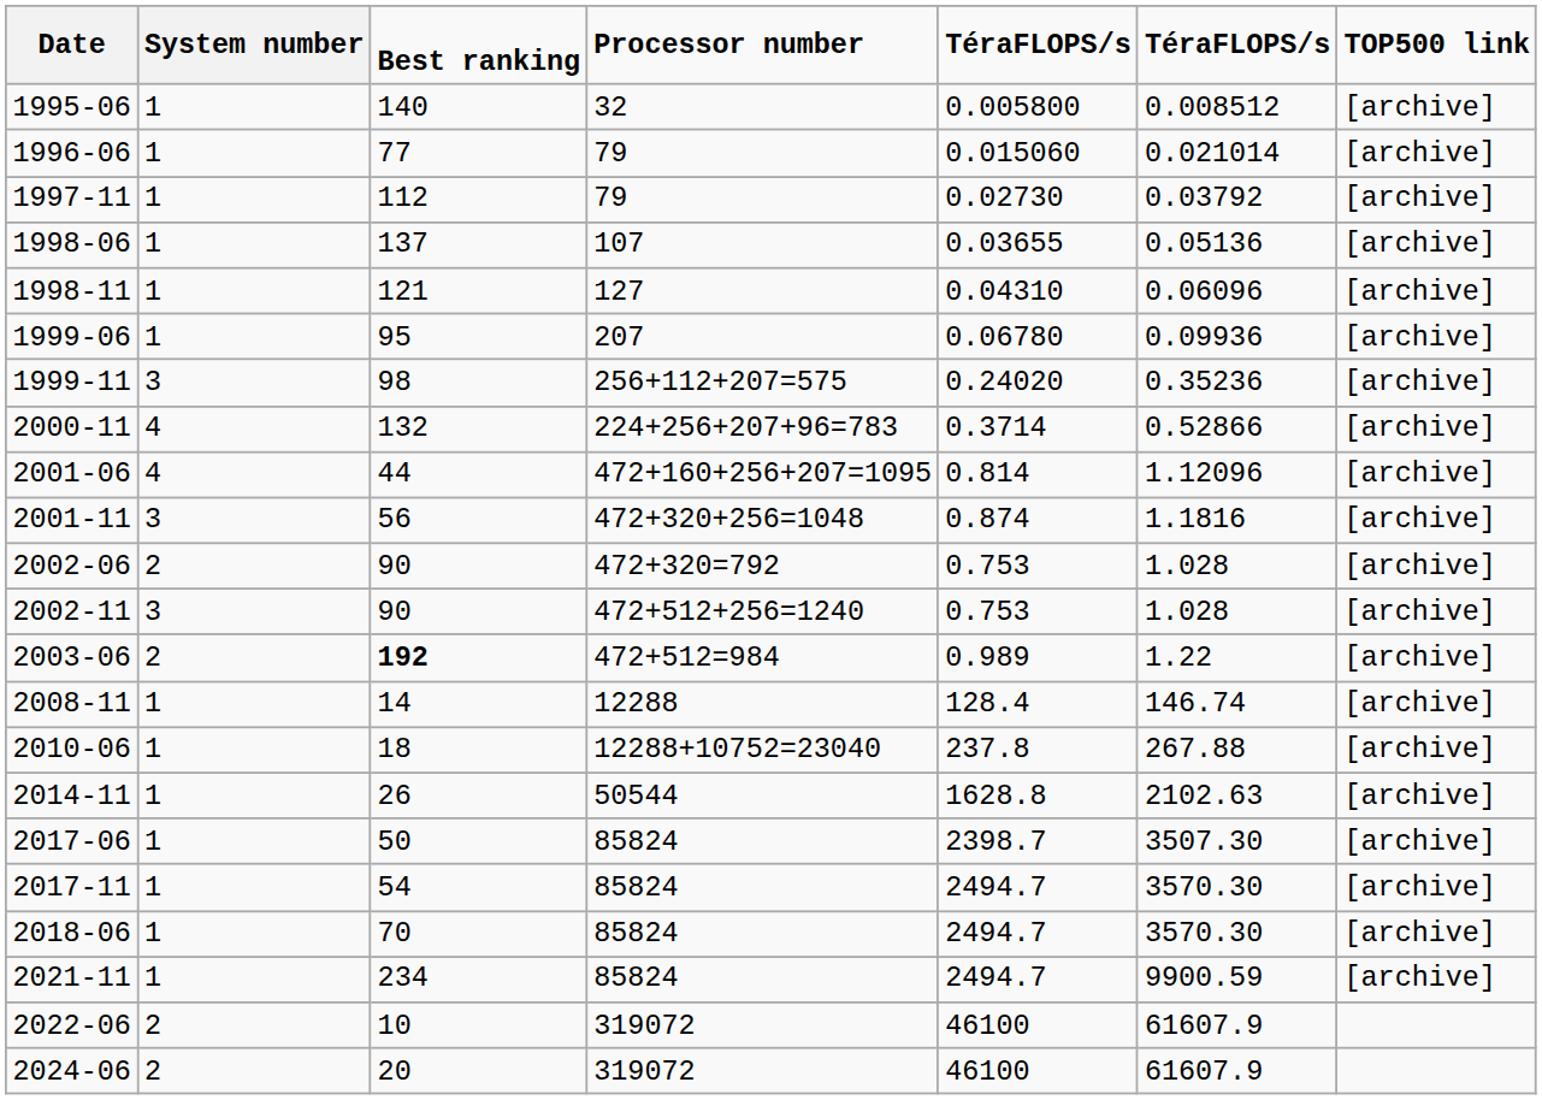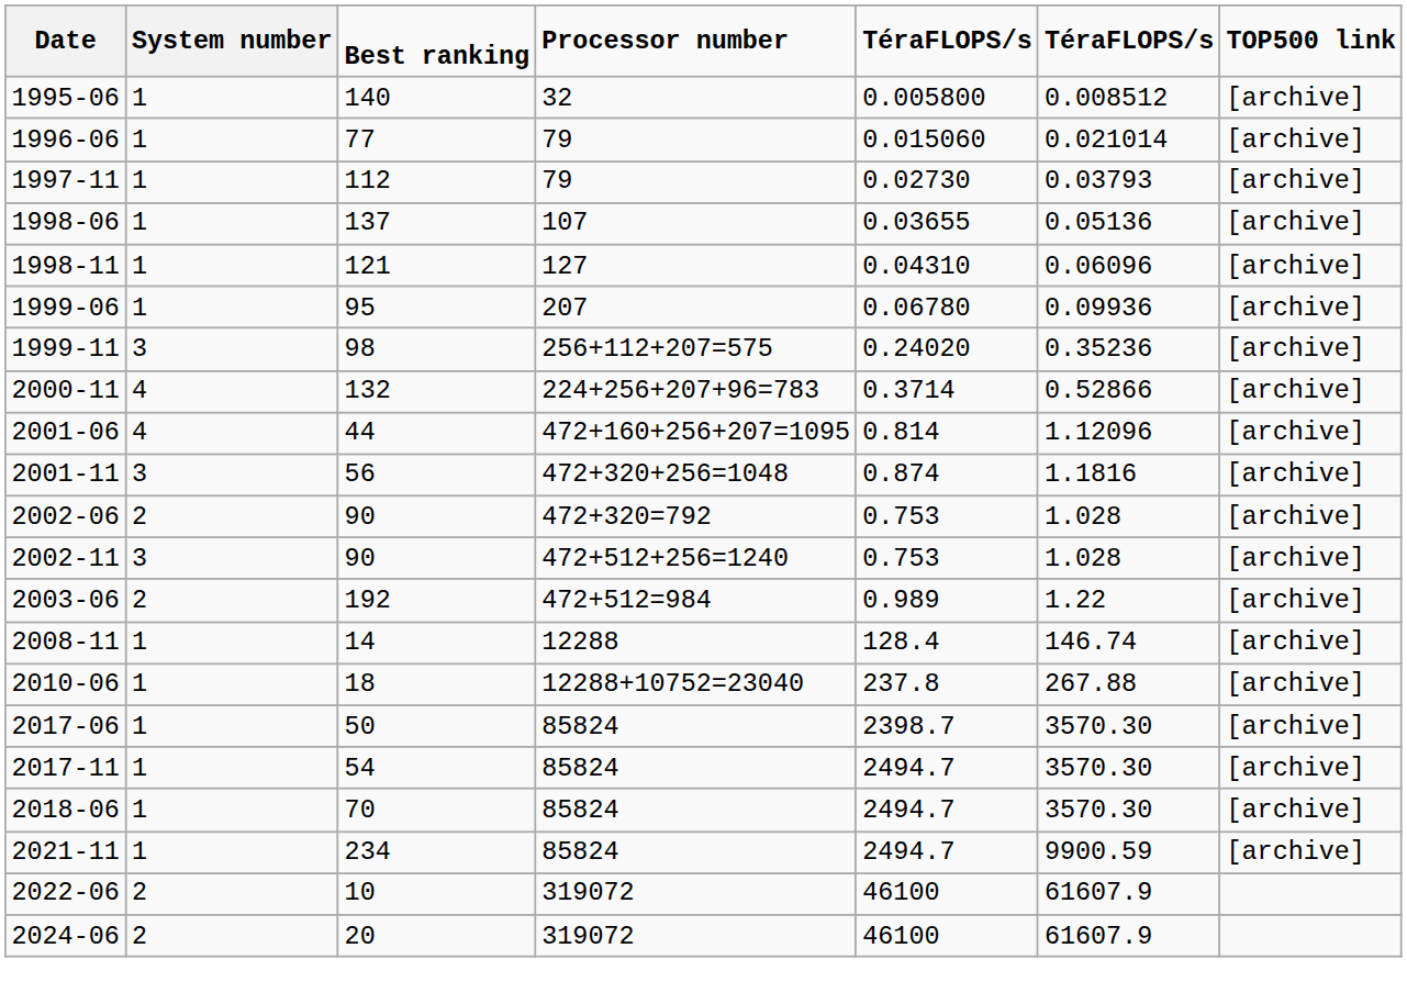 <table class="wikitable">
 <tr>
 <th>Date</th>
 <th>System number</th>
 <td><br><strong>Best ranking</strong></td>
 <td><strong>Processor number</strong></td>
 <td><strong>TéraFLOPS/s</strong></td>
 <td><strong>TéraFLOPS/s</strong></td>
 <td><strong>TOP500 link</strong></td>
 </tr>
 <tr>
 <td>1995-06</td>
 <td>1</td>
 <td>140</td>
 <td>32</td>
 <td>0.005800</td>
 <td>0.008512</td>
 <td> [archive]</td>
 </tr>
 <tr>
 <td>1996-06</td>
 <td>1</td>
 <td>77</td>
 <td>79</td>
 <td>0.015060</td>
 <td>0.021014</td>
 <td> [archive]</td>
 </tr>
 <tr>
 <td>1997-11</td>
 <td>1</td>
 <td>112</td>
 <td>79</td>
 <td>0.02730</td>
-<td>0.03792</td>
+<td>0.03793</td>
 <td> [archive]</td>
 </tr>
 <tr>
 <td>1998-06</td>
 <td>1</td>
 <td>137</td>
 <td>107</td>
 <td>0.03655</td>
 <td>0.05136</td>
 <td> [archive]</td>
 </tr>
 <tr>
 <td>1998-11</td>
 <td>1</td>
 <td>121</td>
 <td>127</td>
 <td>0.04310</td>
 <td>0.06096</td>
 <td> [archive]</td>
 </tr>
 <tr>
 <td>1999-06</td>
 <td>1</td>
 <td>95</td>
 <td>207</td>
 <td>0.06780</td>
 <td>0.09936</td>
 <td> [archive]</td>
 </tr>
 <tr>
 <td>1999-11</td>
 <td>3</td>
 <td>98</td>
 <td>256+112+207=575</td>
 <td>0.24020</td>
 <td>0.35236</td>
 <td> [archive]</td>
 </tr>
 <tr>
 <td>2000-11</td>
 <td>4</td>
 <td>132</td>
 <td>224+256+207+96=783</td>
 <td>0.3714</td>
 <td>0.52866</td>
 <td> [archive]</td>
 </tr>
 <tr>
 <td>2001-06</td>
 <td>4</td>
 <td>44</td>
 <td>472+160+256+207=1095</td>
 <td>0.814</td>
 <td>1.12096</td>
 <td> [archive]</td>
 </tr>
 <tr>
 <td>2001-11</td>
 <td>3</td>
 <td>56</td>
 <td>472+320+256=1048</td>
 <td>0.874</td>
 <td>1.1816</td>
 <td> [archive]</td>
 </tr>
 <tr>
 <td>2002-06</td>
 <td>2</td>
 <td>90</td>
 <td>472+320=792</td>
 <td>0.753</td>
 <td>1.028</td>
 <td> [archive]</td>
 </tr>
 <tr>
 <td>2002-11</td>
 <td>3</td>
 <td>90</td>
 <td>472+512+256=1240</td>
 <td>0.753</td>
 <td>1.028</td>
 <td> [archive]</td>
 </tr>
 <tr>
 <td>2003-06</td>
 <td>2</td>
-<td><strong>192</strong></td>
+<td>192</td>
 <td>472+512=984</td>
 <td>0.989</td>
 <td>1.22</td>
 <td> [archive]</td>
 </tr>
 <tr>
 <td>2008-11</td>
 <td>1</td>
 <td>14</td>
 <td>12288</td>
 <td>128.4</td>
 <td>146.74</td>
 <td> [archive]</td>
 </tr>
 <tr>
 <td>2010-06</td>
 <td>1</td>
 <td>18</td>
 <td>12288+10752=23040</td>
 <td>237.8</td>
 <td>267.88</td>
 <td> [archive]</td>
 </tr>
 <tr>
-<td>2014-11</td>
-<td>1</td>
-<td>26</td>
-<td>50544</td>
-<td>1628.8</td>
-<td>2102.63</td>
-<td> [archive]</td>
-</tr>
-<tr>
 <td>2017-06</td>
 <td>1</td>
 <td>50</td>
 <td>85824</td>
 <td>2398.7</td>
-<td>3507.30</td>
+<td>3570.30</td>
 <td> [archive]</td>
 </tr>
 <tr>
 <td>2017-11</td>
 <td>1</td>
 <td>54</td>
 <td>85824</td>
 <td>2494.7</td>
 <td>3570.30</td>
 <td> [archive]</td>
 </tr>
 <tr>
 <td>2018-06</td>
 <td>1</td>
 <td>70</td>
 <td>85824</td>
 <td>2494.7</td>
 <td>3570.30</td>
 <td> [archive]</td>
 </tr>
 <tr>
 <td>2021-11</td>
 <td>1</td>
 <td>234</td>
 <td>85824</td>
 <td>2494.7</td>
 <td>9900.59</td>
 <td> [archive]</td>
 </tr>
 <tr>
 <td>2022-06</td>
 <td>2</td>
 <td>10</td>
 <td>319072</td>
 <td>46100</td>
 <td>61607.9</td>
 <td></td>
 </tr>
 <tr>
 <td>2024-06</td>
 <td>2</td>
 <td>20</td>
 <td>319072</td>
 <td>46100</td>
 <td>61607.9</td>
 <td></td>
 </tr>
 </table>
